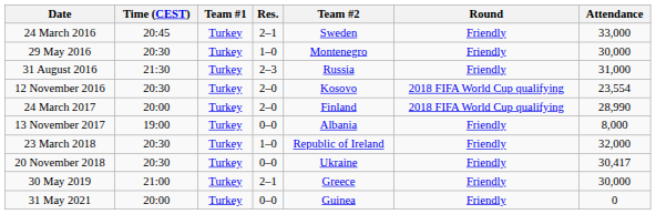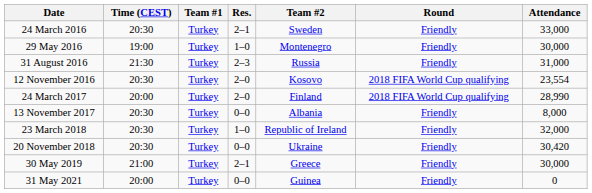 <table class="wikitable"  style="text-align:center; width:100%;">
 <tr>
 <th>Date</th>
 <th>Time (<a href='#'>CEST</a>)</th>
 <th>Team #1</th>
 <th>Res.</th>
 <th>Team #2</th>
 <th>Round</th>
 <th>Attendance</th>
 </tr>
 <tr>
 <td>24 March 2016</td>
-<td>20:45</td>
+<td>20:30</td>
 <td> <a href='#'>Turkey</a></td>
 <td style="text-align:center;">2–1</td>
 <td> <a href='#'>Sweden</a></td>
 <td><a href='#'>Friendly</a></td>
 <td style="text-align:center;">33,000</td>
 </tr>
 <tr>
 <td>29 May 2016</td>
-<td>20:30</td>
+<td>19:00</td>
 <td> <a href='#'>Turkey</a></td>
 <td style="text-align:center;">1–0</td>
 <td> <a href='#'>Montenegro</a></td>
 <td><a href='#'>Friendly</a></td>
 <td style="text-align:center;">30,000</td>
 </tr>
 <tr>
 <td>31 August 2016</td>
 <td>21:30</td>
 <td> <a href='#'>Turkey</a></td>
 <td style="text-align:center;">2–3</td>
 <td> <a href='#'>Russia</a></td>
 <td><a href='#'>Friendly</a></td>
 <td style="text-align:center;">31,000</td>
 </tr>
 <tr>
 <td>12 November 2016</td>
 <td>20:30</td>
 <td> <a href='#'>Turkey</a></td>
 <td style="text-align:center;">2–0</td>
 <td> <a href='#'>Kosovo</a></td>
 <td><a href='#'>2018 FIFA World Cup qualifying</a></td>
 <td style="text-align:center;">23,554</td>
 </tr>
 <tr>
 <td>24 March 2017</td>
 <td>20:00</td>
 <td> <a href='#'>Turkey</a></td>
 <td style="text-align:center;">2–0</td>
 <td> <a href='#'>Finland</a></td>
 <td><a href='#'>2018 FIFA World Cup qualifying</a></td>
 <td style="text-align:center;">28,990</td>
 </tr>
 <tr>
 <td>13 November 2017</td>
-<td>19:00</td>
+<td>20:30</td>
 <td> <a href='#'>Turkey</a></td>
 <td style="text-align:center;">0–0</td>
 <td> <a href='#'>Albania</a></td>
 <td><a href='#'>Friendly</a></td>
 <td style="text-align:center;">8,000</td>
 </tr>
 <tr>
 <td>23 March 2018</td>
 <td>20:30</td>
 <td> <a href='#'>Turkey</a></td>
 <td style="text-align:center;">1–0</td>
 <td> <a href='#'>Republic of Ireland</a></td>
 <td><a href='#'>Friendly</a></td>
 <td style="text-align:center;">32,000</td>
 </tr>
 <tr>
 <td>20 November 2018</td>
 <td>20:30</td>
 <td> <a href='#'>Turkey</a></td>
 <td style="text-align:center;">0–0</td>
 <td> <a href='#'>Ukraine</a></td>
 <td><a href='#'>Friendly</a></td>
-<td style="text-align:center;">30,417</td>
+<td style="text-align:center;">30,420</td>
 </tr>
 <tr>
 <td>30 May 2019</td>
 <td>21:00</td>
 <td> <a href='#'>Turkey</a></td>
 <td style="text-align:center;">2–1</td>
 <td> <a href='#'>Greece</a></td>
 <td><a href='#'>Friendly</a></td>
 <td style="text-align:center;">30,000</td>
 </tr>
 <tr>
 <td>31 May 2021</td>
 <td>20:00</td>
 <td> <a href='#'>Turkey</a></td>
 <td style="text-align:center;">0–0</td>
 <td> <a href='#'>Guinea</a></td>
 <td><a href='#'>Friendly</a></td>
 <td style="text-align:center;">0</td>
 </tr>
 </table>
